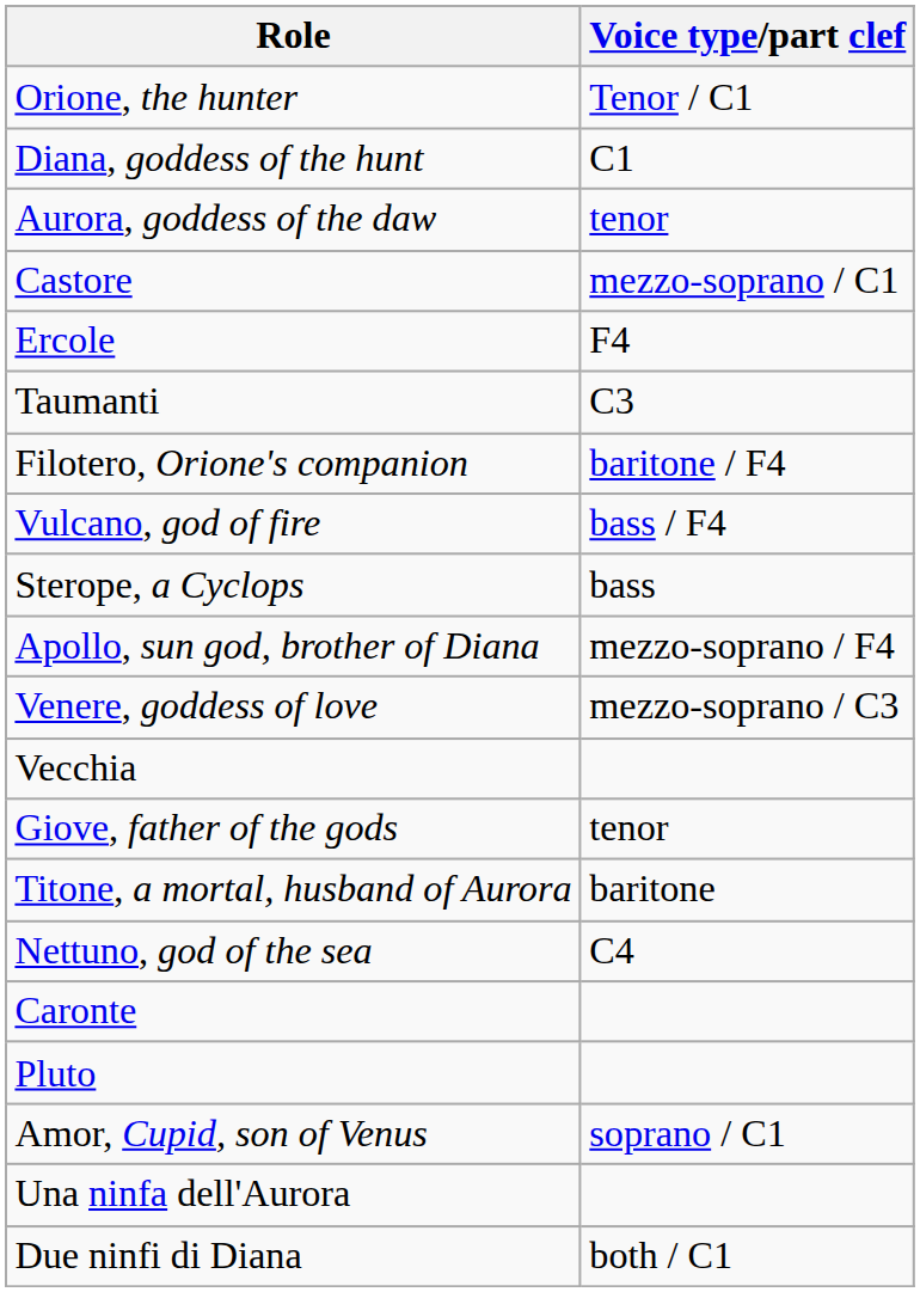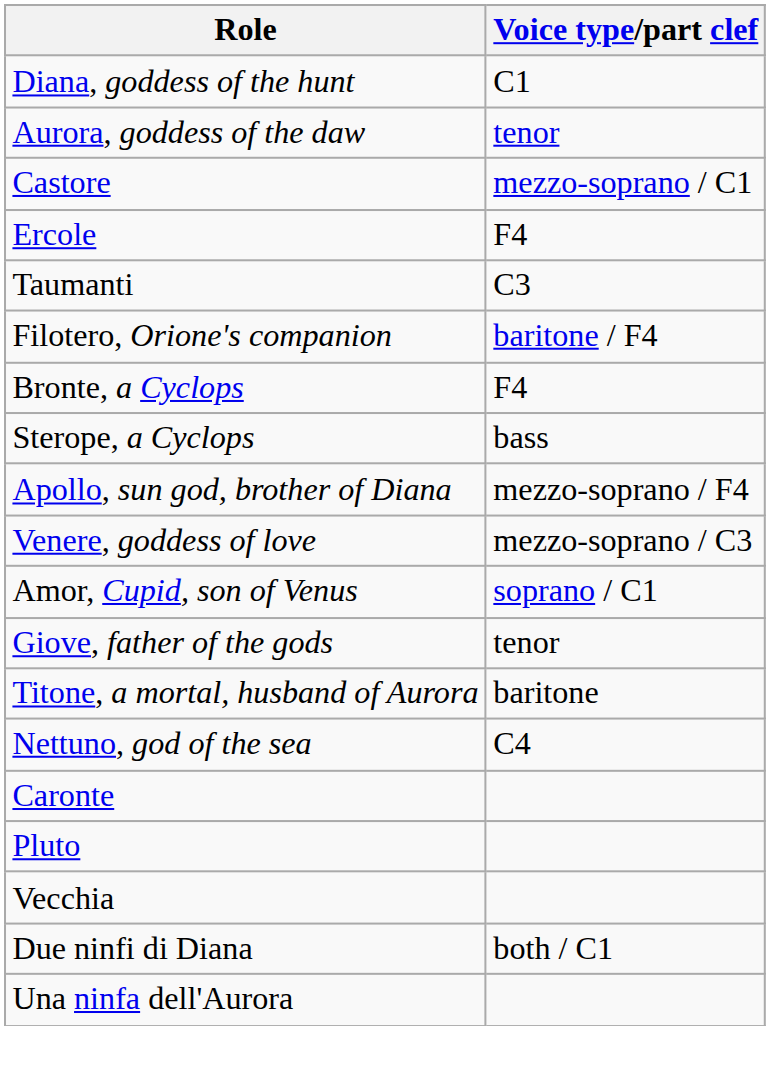 <table class="wikitable">
 <tr>
 <th>Role</th>
 <th><a href='#'>Voice type</a>/part <a href='#'>clef</a></th>
-</tr>
-<tr>
-<td><a href='#'>Orione</a>, <em>the hunter</em></td>
-<td><a href='#'>Tenor</a> / C1</td>
 </tr>
 <tr>
 <td><a href='#'>Diana</a>, <em>goddess of the hunt</em></td>
 <td>C1</td>
 </tr>
 <tr>
 <td><a href='#'>Aurora</a>, <em>goddess of the daw</em></td>
 <td><a href='#'>tenor</a></td>
 </tr>
 <tr>
 <td><a href='#'>Castore</a></td>
 <td><a href='#'>mezzo-soprano</a> / C1</td>
 </tr>
 <tr>
 <td><a href='#'>Ercole</a></td>
 <td>F4</td>
 </tr>
 <tr>
 <td>Taumanti</td>
 <td>C3</td>
 </tr>
 <tr>
 <td>Filotero, <em>Orione's companion</em></td>
 <td><a href='#'>baritone</a> / F4</td>
 </tr>
 <tr>
-<td><a href='#'>Vulcano</a>, <em>god of fire</em></td>
-<td><a href='#'>bass</a> / F4</td>
+<td>Bronte, <em>a <a href='#'>Cyclops</a></em></td>
+<td>F4</td>
 </tr>
 <tr>
 <td>Sterope, <em>a Cyclops</em></td>
 <td>bass</td>
 </tr>
 <tr>
 <td><a href='#'>Apollo</a>, <em>sun god, brother of Diana</em></td>
 <td>mezzo-soprano / F4</td>
 </tr>
 <tr>
 <td><a href='#'>Venere</a>, <em>goddess of love</em></td>
 <td>mezzo-soprano / C3</td>
 </tr>
 <tr>
-<td>Vecchia</td>
-<td></td>
+<td>Amor, <em><a href='#'>Cupid</a>, son of Venus</em></td>
+<td><a href='#'>soprano</a> / C1</td>
 </tr>
 <tr>
 <td><a href='#'>Giove</a>, <em>father of the gods</em></td>
 <td>tenor</td>
 </tr>
 <tr>
 <td><a href='#'>Titone</a>, <em>a mortal, husband of Aurora</em></td>
 <td>baritone</td>
 </tr>
 <tr>
 <td><a href='#'>Nettuno</a>, <em>god of the sea</em></td>
 <td>C4</td>
 </tr>
 <tr>
 <td><a href='#'>Caronte</a></td>
 <td></td>
 </tr>
 <tr>
 <td><a href='#'>Pluto</a></td>
 <td></td>
 </tr>
 <tr>
-<td>Amor, <em><a href='#'>Cupid</a>, son of Venus</em></td>
-<td><a href='#'>soprano</a> / C1</td>
-</tr>
-<tr>
-<td>Una <a href='#'>ninfa</a> dell'Aurora</td>
+<td>Vecchia</td>
 <td></td>
 </tr>
 <tr>
 <td>Due ninfi di Diana</td>
 <td>both / C1</td>
 </tr>
+<tr>
+<td>Una <a href='#'>ninfa</a> dell'Aurora</td>
+<td></td>
+</tr>
 </table>
